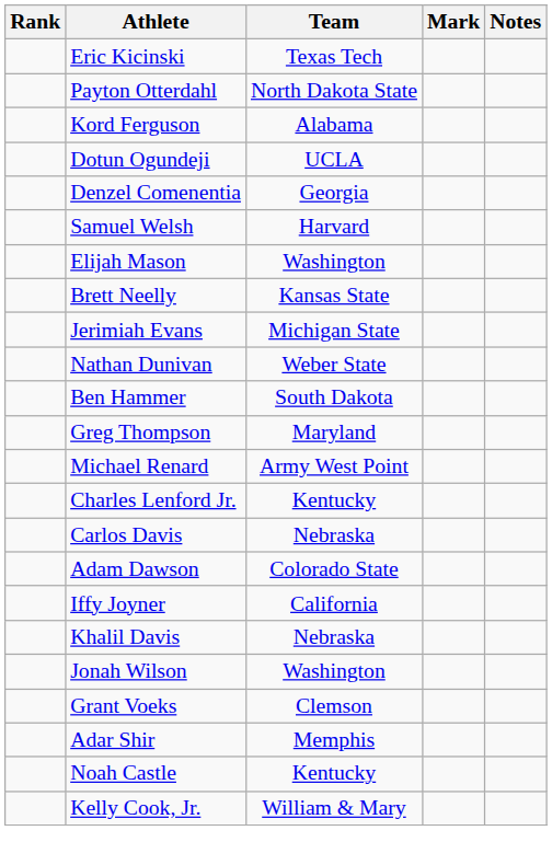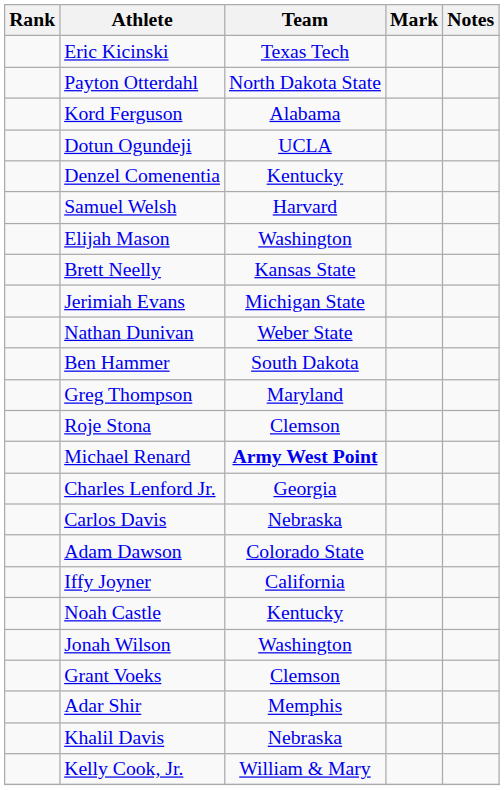 <table class="wikitable sortable" style="text-align:center">
 <tr>
 <th>Rank</th>
 <th>Athlete</th>
 <th>Team</th>
 <th>Mark</th>
 <th>Notes</th>
 </tr>
 <tr>
 <td></td>
 <td align=left> <a href='#'>Eric Kicinski</a></td>
 <td><a href='#'>Texas Tech</a></td>
 <td></td>
 <td></td>
 </tr>
 <tr>
 <td></td>
 <td align=left> <a href='#'>Payton Otterdahl</a></td>
 <td><a href='#'>North Dakota State</a></td>
 <td></td>
 <td></td>
 </tr>
 <tr>
 <td></td>
 <td align=left> <a href='#'>Kord Ferguson</a></td>
 <td><a href='#'>Alabama</a></td>
 <td></td>
 <td></td>
 </tr>
 <tr>
 <td></td>
 <td align=left> <a href='#'>Dotun Ogundeji</a></td>
 <td><a href='#'>UCLA</a></td>
 <td></td>
 <td></td>
 </tr>
 <tr>
 <td></td>
 <td align=left> <a href='#'>Denzel Comenentia</a></td>
-<td><a href='#'>Georgia</a></td>
+<td><a href='#'>Kentucky</a></td>
 <td></td>
 <td></td>
 </tr>
 <tr>
 <td></td>
 <td align=left> <a href='#'>Samuel Welsh</a></td>
 <td><a href='#'>Harvard</a></td>
 <td></td>
 <td></td>
 </tr>
 <tr>
 <td></td>
 <td align=left> <a href='#'>Elijah Mason</a></td>
 <td><a href='#'>Washington</a></td>
 <td></td>
 <td></td>
 </tr>
 <tr>
 <td></td>
 <td align=left> <a href='#'>Brett Neelly</a></td>
 <td><a href='#'>Kansas State</a></td>
 <td></td>
 <td></td>
 </tr>
 <tr>
 <td></td>
 <td align=left> <a href='#'>Jerimiah Evans</a></td>
 <td><a href='#'>Michigan State</a></td>
 <td></td>
 <td></td>
 </tr>
 <tr>
 <td></td>
 <td align=left> <a href='#'>Nathan Dunivan</a></td>
 <td><a href='#'>Weber State</a></td>
 <td></td>
 <td></td>
 </tr>
 <tr>
 <td></td>
 <td align=left> <a href='#'>Ben Hammer</a></td>
 <td><a href='#'>South Dakota</a></td>
 <td></td>
 <td></td>
 </tr>
 <tr>
 <td></td>
 <td align=left> <a href='#'>Greg Thompson</a></td>
 <td><a href='#'>Maryland</a></td>
 <td></td>
 <td></td>
 </tr>
 <tr>
 <td></td>
+<td align=left> <a href='#'>Roje Stona</a></td>
+<td><a href='#'>Clemson</a></td>
+<td></td>
+<td></td>
+</tr>
+<tr>
+<td></td>
 <td align=left> <a href='#'>Michael Renard</a></td>
-<td><a href='#'>Army West Point</a></td>
+<td><strong><a href='#'>Army West Point</a></strong></td>
 <td></td>
 <td></td>
 </tr>
 <tr>
 <td></td>
 <td align=left> <a href='#'>Charles Lenford Jr.</a></td>
-<td><a href='#'>Kentucky</a></td>
+<td><a href='#'>Georgia</a></td>
 <td></td>
 <td></td>
 </tr>
 <tr>
 <td></td>
 <td align=left> <a href='#'>Carlos Davis</a></td>
 <td><a href='#'>Nebraska</a></td>
 <td></td>
 <td></td>
 </tr>
 <tr>
 <td></td>
 <td align=left> <a href='#'>Adam Dawson</a></td>
 <td><a href='#'>Colorado State</a></td>
 <td></td>
 <td></td>
 </tr>
 <tr>
 <td></td>
 <td align=left> <a href='#'>Iffy Joyner</a></td>
 <td><a href='#'>California</a></td>
 <td></td>
 <td></td>
 </tr>
 <tr>
 <td></td>
-<td align=left> <a href='#'>Khalil Davis</a></td>
-<td><a href='#'>Nebraska</a></td>
+<td align=left> <a href='#'>Noah Castle</a></td>
+<td><a href='#'>Kentucky</a></td>
 <td></td>
 <td></td>
 </tr>
 <tr>
 <td></td>
 <td align=left> <a href='#'>Jonah Wilson</a></td>
 <td><a href='#'>Washington</a></td>
 <td></td>
 <td></td>
 </tr>
 <tr>
 <td></td>
 <td align=left> <a href='#'>Grant Voeks</a></td>
 <td><a href='#'>Clemson</a></td>
 <td></td>
 <td></td>
 </tr>
 <tr>
 <td></td>
 <td align=left> <a href='#'>Adar Shir</a></td>
 <td><a href='#'>Memphis</a></td>
 <td></td>
 <td></td>
 </tr>
 <tr>
 <td></td>
-<td align=left> <a href='#'>Noah Castle</a></td>
-<td><a href='#'>Kentucky</a></td>
+<td align=left> <a href='#'>Khalil Davis</a></td>
+<td><a href='#'>Nebraska</a></td>
 <td></td>
 <td></td>
 </tr>
 <tr>
 <td></td>
 <td align=left> <a href='#'>Kelly Cook, Jr.</a></td>
 <td><a href='#'>William & Mary</a></td>
 <td></td>
 <td></td>
 </tr>
 <tr>
 </tr>
 </table>
